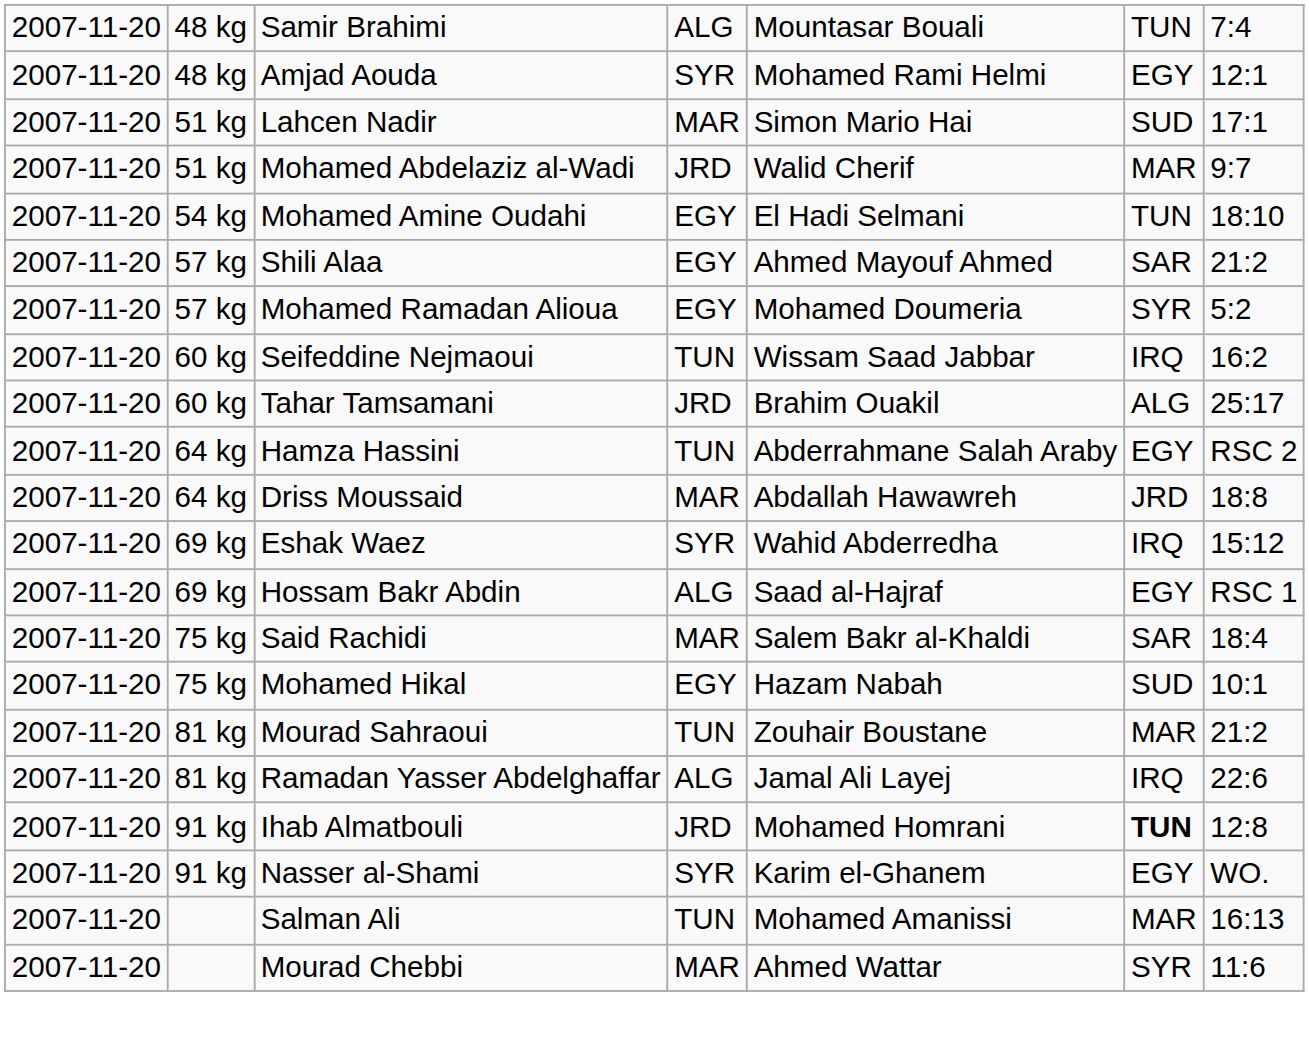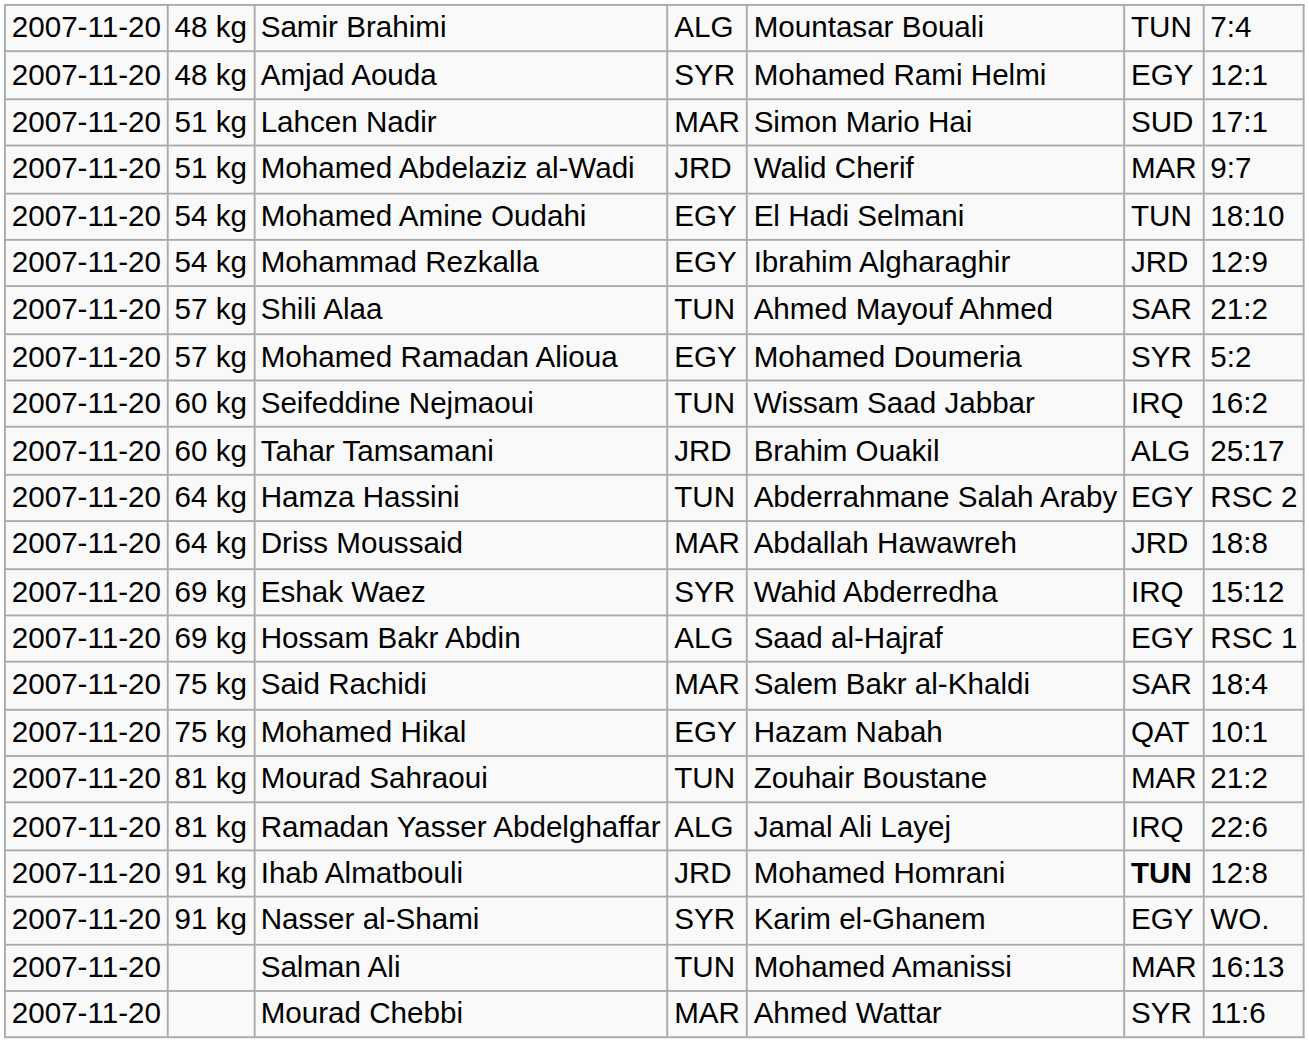 <table class="wikitable">
 <tr>
 <td>2007-11-20</td>
 <td>48 kg</td>
 <td>Samir  Brahimi</td>
 <td>ALG</td>
 <td>Mountasar  Bouali</td>
 <td>TUN</td>
 <td>7:4</td>
 </tr>
 <tr>
 <td>2007-11-20</td>
 <td>48 kg</td>
 <td>Amjad  Aouda</td>
 <td>SYR</td>
 <td>Mohamed  Rami Helmi</td>
 <td>EGY</td>
 <td>12:1</td>
 </tr>
 <tr>
 <td>2007-11-20</td>
 <td>51 kg</td>
 <td>Lahcen  Nadir</td>
 <td>MAR</td>
 <td>Simon  Mario Hai</td>
 <td>SUD</td>
 <td>17:1</td>
 </tr>
 <tr>
 <td>2007-11-20</td>
 <td>51 kg</td>
 <td>Mohamed  Abdelaziz al-Wadi</td>
 <td>JRD</td>
 <td>Walid  Cherif</td>
 <td>MAR</td>
 <td>9:7</td>
 </tr>
 <tr>
 <td>2007-11-20</td>
 <td>54 kg</td>
 <td>Mohamed  Amine Oudahi</td>
 <td>EGY</td>
 <td>El Hadi  Selmani</td>
 <td>TUN</td>
 <td>18:10</td>
 </tr>
 <tr>
 <td>2007-11-20</td>
+<td>54 kg</td>
+<td>Mohammad  Rezkalla</td>
+<td>EGY</td>
+<td>Ibrahim  Algharaghir</td>
+<td>JRD</td>
+<td>12:9</td>
+</tr>
+<tr>
+<td>2007-11-20</td>
 <td>57 kg</td>
 <td>Shili Alaa</td>
-<td>EGY</td>
+<td>TUN</td>
 <td>Ahmed  Mayouf Ahmed</td>
 <td>SAR</td>
 <td>21:2</td>
 </tr>
 <tr>
 <td>2007-11-20</td>
 <td>57 kg</td>
 <td>Mohamed  Ramadan Alioua</td>
 <td>EGY</td>
 <td>Mohamed  Doumeria</td>
 <td>SYR</td>
 <td>5:2</td>
 </tr>
 <tr>
 <td>2007-11-20</td>
 <td>60 kg</td>
 <td>Seifeddine  Nejmaoui</td>
 <td>TUN</td>
 <td>Wissam  Saad Jabbar</td>
 <td>IRQ</td>
 <td>16:2</td>
 </tr>
 <tr>
 <td>2007-11-20</td>
 <td>60 kg</td>
 <td>Tahar  Tamsamani</td>
 <td>JRD</td>
 <td>Brahim  Ouakil</td>
 <td>ALG</td>
 <td>25:17</td>
 </tr>
 <tr>
 <td>2007-11-20</td>
 <td>64 kg</td>
 <td>Hamza  Hassini</td>
 <td>TUN</td>
 <td>Abderrahmane  Salah Araby</td>
 <td>EGY</td>
 <td>RSC 2</td>
 </tr>
 <tr>
 <td>2007-11-20</td>
 <td>64 kg</td>
 <td>Driss  Moussaid</td>
 <td>MAR</td>
 <td>Abdallah  Hawawreh</td>
 <td>JRD</td>
 <td>18:8</td>
 </tr>
 <tr>
 <td>2007-11-20</td>
 <td>69 kg</td>
 <td>Eshak Waez</td>
 <td>SYR</td>
 <td>Wahid  Abderredha</td>
 <td>IRQ</td>
 <td>15:12</td>
 </tr>
 <tr>
 <td>2007-11-20</td>
 <td>69 kg</td>
 <td>Hossam  Bakr Abdin</td>
 <td>ALG</td>
 <td>Saad  al-Hajraf</td>
 <td>EGY</td>
 <td>RSC 1</td>
 </tr>
 <tr>
 <td>2007-11-20</td>
 <td>75 kg</td>
 <td>Said  Rachidi</td>
 <td>MAR</td>
 <td>Salem Bakr  al-Khaldi</td>
 <td>SAR</td>
 <td>18:4</td>
 </tr>
 <tr>
 <td>2007-11-20</td>
 <td>75 kg</td>
 <td>Mohamed  Hikal</td>
 <td>EGY</td>
 <td>Hazam  Nabah</td>
-<td>SUD</td>
+<td>QAT</td>
 <td>10:1</td>
 </tr>
 <tr>
 <td>2007-11-20</td>
 <td>81 kg</td>
 <td>Mourad  Sahraoui</td>
 <td>TUN</td>
 <td>Zouhair  Boustane</td>
 <td>MAR</td>
 <td>21:2</td>
 </tr>
 <tr>
 <td>2007-11-20</td>
 <td>81 kg</td>
 <td>Ramadan  Yasser Abdelghaffar</td>
 <td>ALG</td>
 <td>Jamal Ali  Layej</td>
 <td>IRQ</td>
 <td>22:6</td>
 </tr>
 <tr>
 <td>2007-11-20</td>
 <td>91 kg</td>
 <td>Ihab  Almatbouli</td>
 <td>JRD</td>
 <td>Mohamed  Homrani</td>
 <td><strong>TUN</strong></td>
 <td>12:8</td>
 </tr>
 <tr>
 <td>2007-11-20</td>
 <td>91 kg</td>
 <td>Nasser  al-Shami</td>
 <td>SYR</td>
 <td>Karim  el-Ghanem</td>
 <td>EGY</td>
 <td>WO.</td>
 </tr>
 <tr>
 <td>2007-11-20</td>
 <td></td>
 <td>Salman Ali</td>
 <td>TUN</td>
 <td>Mohamed  Amanissi</td>
 <td>MAR</td>
 <td>16:13</td>
 </tr>
 <tr>
 <td>2007-11-20</td>
 <td></td>
 <td>Mourad  Chebbi</td>
 <td>MAR</td>
 <td>Ahmed  Wattar</td>
 <td>SYR</td>
 <td>11:6</td>
 </tr>
 </table>
